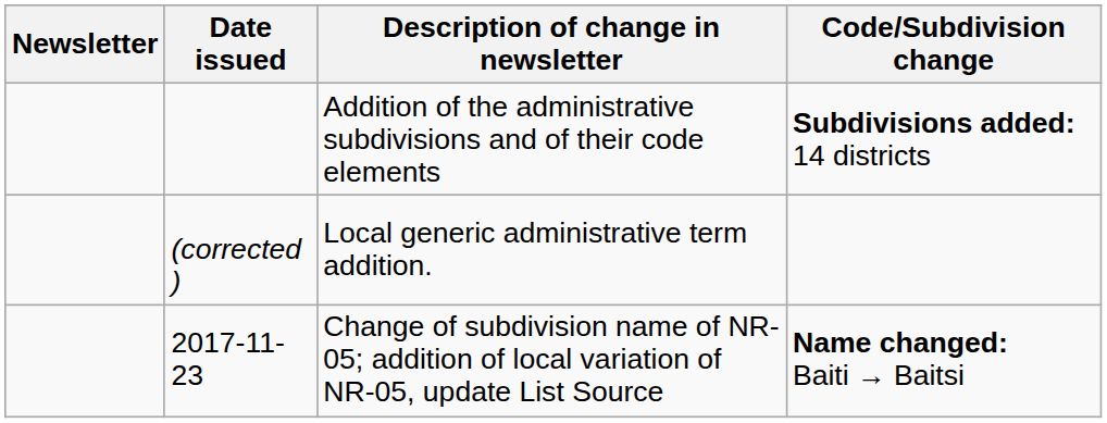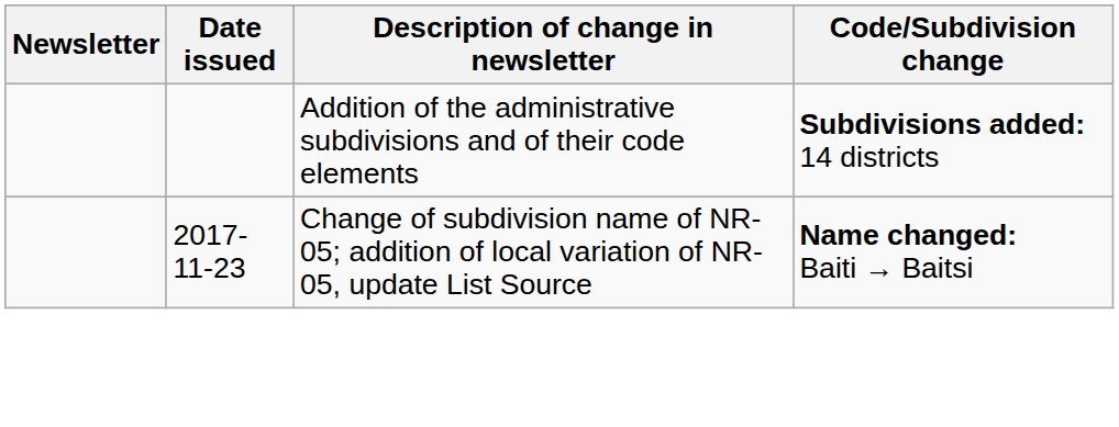 <table class="wikitable">
 <tr>
 <th>Newsletter</th>
 <th>Date issued</th>
 <th>Description of change in newsletter</th>
 <th>Code/Subdivision change</th>
 </tr>
 <tr>
 <td id="I-8"></td>
 <td></td>
 <td>Addition of the administrative subdivisions and of their code elements</td>
 <td style=white-space:nowrap><strong>Subdivisions added:</strong><br> 14 districts</td>
 </tr>
 <tr>
-<td id="II-3"></td>
-<td><br> <em>(corrected<br> )</em></td>
-<td>Local generic administrative term addition.</td>
-<td></td>
-</tr>
-<tr>
 <td></td>
 <td>2017-11-23</td>
 <td>Change of subdivision name of NR-05; addition of local variation of NR-05, update List Source</td>
 <td><strong>Name changed:</strong><br> Baiti → Baitsi</td>
 </tr>
 </table>
